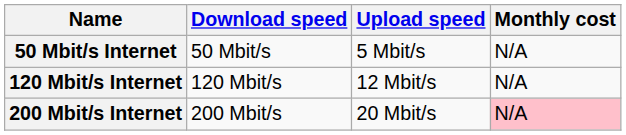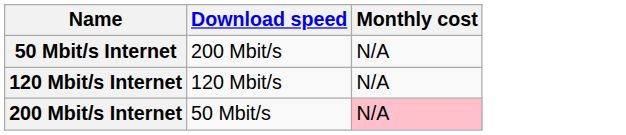 <table class="wikitable" border="1">
 <tr>
 <th>Name</th>
 <th><a href='#'>Download speed</a></th>
-<th><a href='#'>Upload speed</a></th>
 <th>Monthly cost</th>
 </tr>
 <tr>
 <th>50 Mbit/s Internet</th>
-<td>50 Mbit/s</td>
-<td>5 Mbit/s</td>
+<td>200 Mbit/s</td>
 <td>N/A</td>
 </tr>
 <tr>
 <th>120 Mbit/s Internet</th>
 <td>120 Mbit/s</td>
-<td>12 Mbit/s</td>
 <td>N/A</td>
 </tr>
 <tr>
 <th>200 Mbit/s Internet</th>
-<td>200 Mbit/s</td>
-<td>20 Mbit/s</td>
+<td>50 Mbit/s</td>
 <td style="background: pink;">N/A</td>
 </tr>
 </table>
